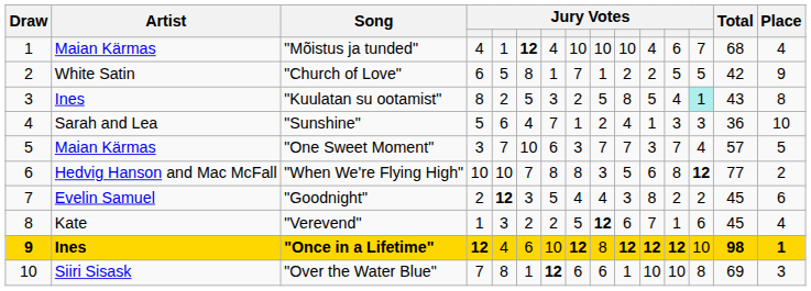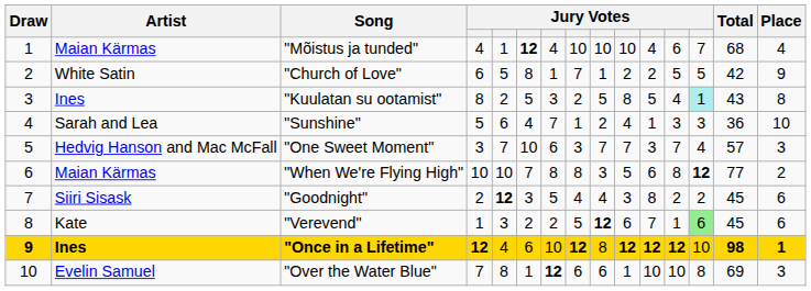 <table class="sortable wikitable" style="margin: 1em auto 1em auto; text-align:center">
 <tr>
 <th rowspan="2">Draw</th>
 <th rowspan="2">Artist</th>
 <th rowspan="2">Song</th>
 <th colspan="10">Jury Votes</th>
 <th rowspan="2">Total</th>
 <th rowspan="2">Place</th>
 </tr>
 <tr>
 <th></th>
 <th></th>
 <th></th>
 <th></th>
 <th></th>
 <th></th>
 <th></th>
 <th></th>
 <th></th>
 <th></th>
 </tr>
 <tr>
 <td>1</td>
 <td align="left"><a href='#'>Maian Kärmas</a></td>
 <td align="left">"Mõistus ja tunded"</td>
 <td>4</td>
 <td>1</td>
 <td><strong>12</strong></td>
 <td>4</td>
 <td>10</td>
 <td>10</td>
 <td>10</td>
 <td>4</td>
 <td>6</td>
 <td>7</td>
 <td>68</td>
 <td>4</td>
 </tr>
 <tr>
 <td>2</td>
 <td align="left">White Satin</td>
 <td align="left">"Church of Love"</td>
 <td>6</td>
 <td>5</td>
 <td>8</td>
 <td>1</td>
 <td>7</td>
 <td>1</td>
 <td>2</td>
 <td>2</td>
 <td>5</td>
 <td>5</td>
 <td>42</td>
 <td>9</td>
 </tr>
 <tr>
 <td>3</td>
 <td align="left"><a href='#'>Ines</a></td>
 <td align="left">"Kuulatan su ootamist"</td>
 <td>8</td>
 <td>2</td>
 <td>5</td>
 <td>3</td>
 <td>2</td>
 <td>5</td>
 <td>8</td>
 <td>5</td>
 <td>4</td>
 <td style="background: paleturquoise;">1</td>
 <td>43</td>
 <td>8</td>
 </tr>
 <tr>
 <td>4</td>
 <td align="left">Sarah and Lea</td>
 <td align="left">"Sunshine"</td>
 <td>5</td>
 <td>6</td>
 <td>4</td>
 <td>7</td>
 <td>1</td>
 <td>2</td>
 <td>4</td>
 <td>1</td>
 <td>3</td>
 <td>3</td>
 <td>36</td>
 <td>10</td>
 </tr>
 <tr>
 <td>5</td>
-<td align="left"><a href='#'>Maian Kärmas</a></td>
+<td align="left"><a href='#'>Hedvig Hanson</a> and Mac McFall</td>
 <td align="left">"One Sweet Moment"</td>
 <td>3</td>
 <td>7</td>
 <td>10</td>
 <td>6</td>
 <td>3</td>
 <td>7</td>
 <td>7</td>
 <td>3</td>
 <td>7</td>
 <td>4</td>
 <td>57</td>
-<td>5</td>
+<td>3</td>
 </tr>
 <tr>
 <td>6</td>
-<td align="left"><a href='#'>Hedvig Hanson</a> and Mac McFall</td>
+<td align="left"><a href='#'>Maian Kärmas</a></td>
 <td align="left">"When We're Flying High"</td>
 <td>10</td>
 <td>10</td>
 <td>7</td>
 <td>8</td>
 <td>8</td>
 <td>3</td>
 <td>5</td>
 <td>6</td>
 <td>8</td>
 <td><strong>12</strong></td>
 <td>77</td>
 <td>2</td>
 </tr>
 <tr>
 <td>7</td>
-<td align="left"><a href='#'>Evelin Samuel</a></td>
+<td align="left"><a href='#'>Siiri Sisask</a></td>
 <td align="left">"Goodnight"</td>
 <td>2</td>
 <td><strong>12</strong></td>
 <td>3</td>
 <td>5</td>
 <td>4</td>
 <td>4</td>
 <td>3</td>
 <td>8</td>
 <td>2</td>
 <td>2</td>
 <td>45</td>
 <td>6</td>
 </tr>
 <tr>
 <td>8</td>
 <td align="left">Kate</td>
 <td align="left">"Verevend"</td>
 <td>1</td>
 <td>3</td>
 <td>2</td>
 <td>2</td>
 <td>5</td>
 <td><strong>12</strong></td>
 <td>6</td>
 <td>7</td>
 <td>1</td>
+<td style="background: lightgreen;">6</td>
+<td>45</td>
 <td>6</td>
-<td>45</td>
-<td>4</td>
 </tr>
 <tr style="background:gold;">
 <td><strong>9</strong></td>
 <td align="left"><strong>Ines</strong></td>
 <td align="left"><strong>"Once in a Lifetime"</strong></td>
 <td><strong>12</strong></td>
 <td>4</td>
 <td>6</td>
 <td>10</td>
 <td><strong>12</strong></td>
 <td>8</td>
 <td><strong>12</strong></td>
 <td><strong>12</strong></td>
 <td><strong>12</strong></td>
 <td>10</td>
 <td><strong>98</strong></td>
 <td><strong>1</strong></td>
 </tr>
 <tr>
 <td>10</td>
-<td align="left"><a href='#'>Siiri Sisask</a></td>
+<td align="left"><a href='#'>Evelin Samuel</a></td>
 <td align="left">"Over the Water Blue"</td>
 <td>7</td>
 <td>8</td>
 <td>1</td>
 <td><strong>12</strong></td>
 <td>6</td>
 <td>6</td>
 <td>1</td>
 <td>10</td>
 <td>10</td>
 <td>8</td>
 <td>69</td>
 <td>3</td>
 </tr>
 </table>
